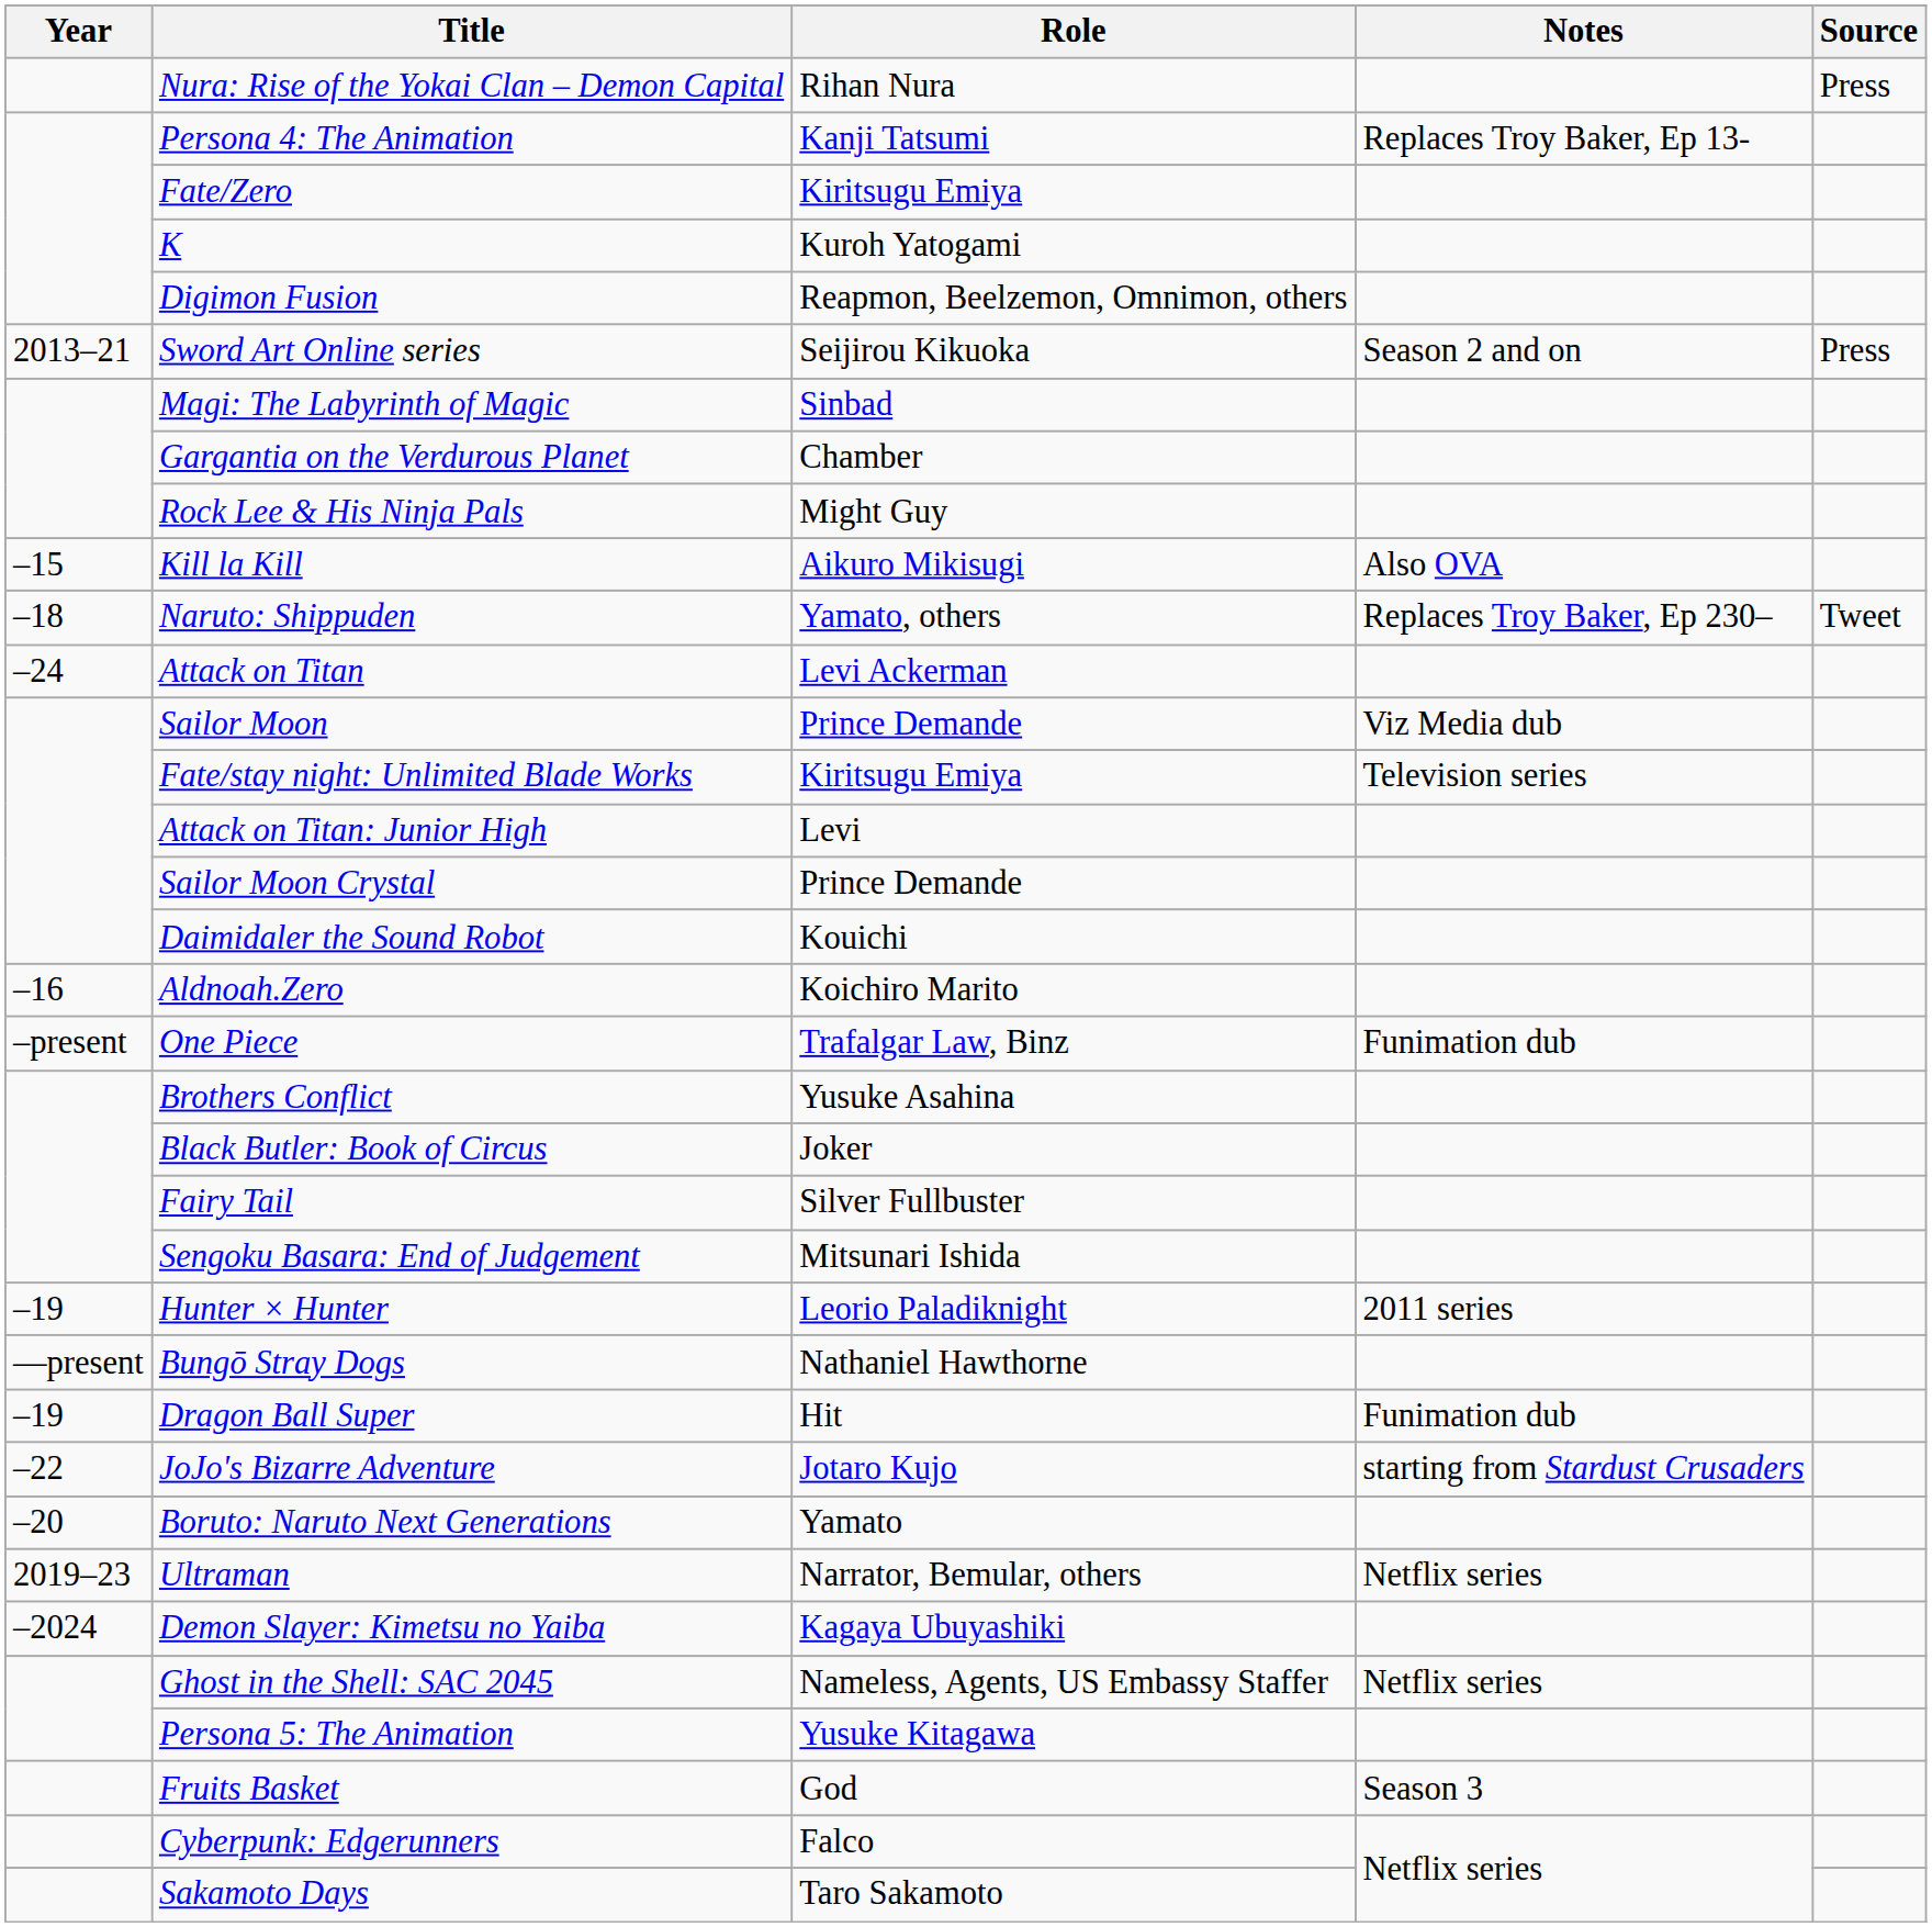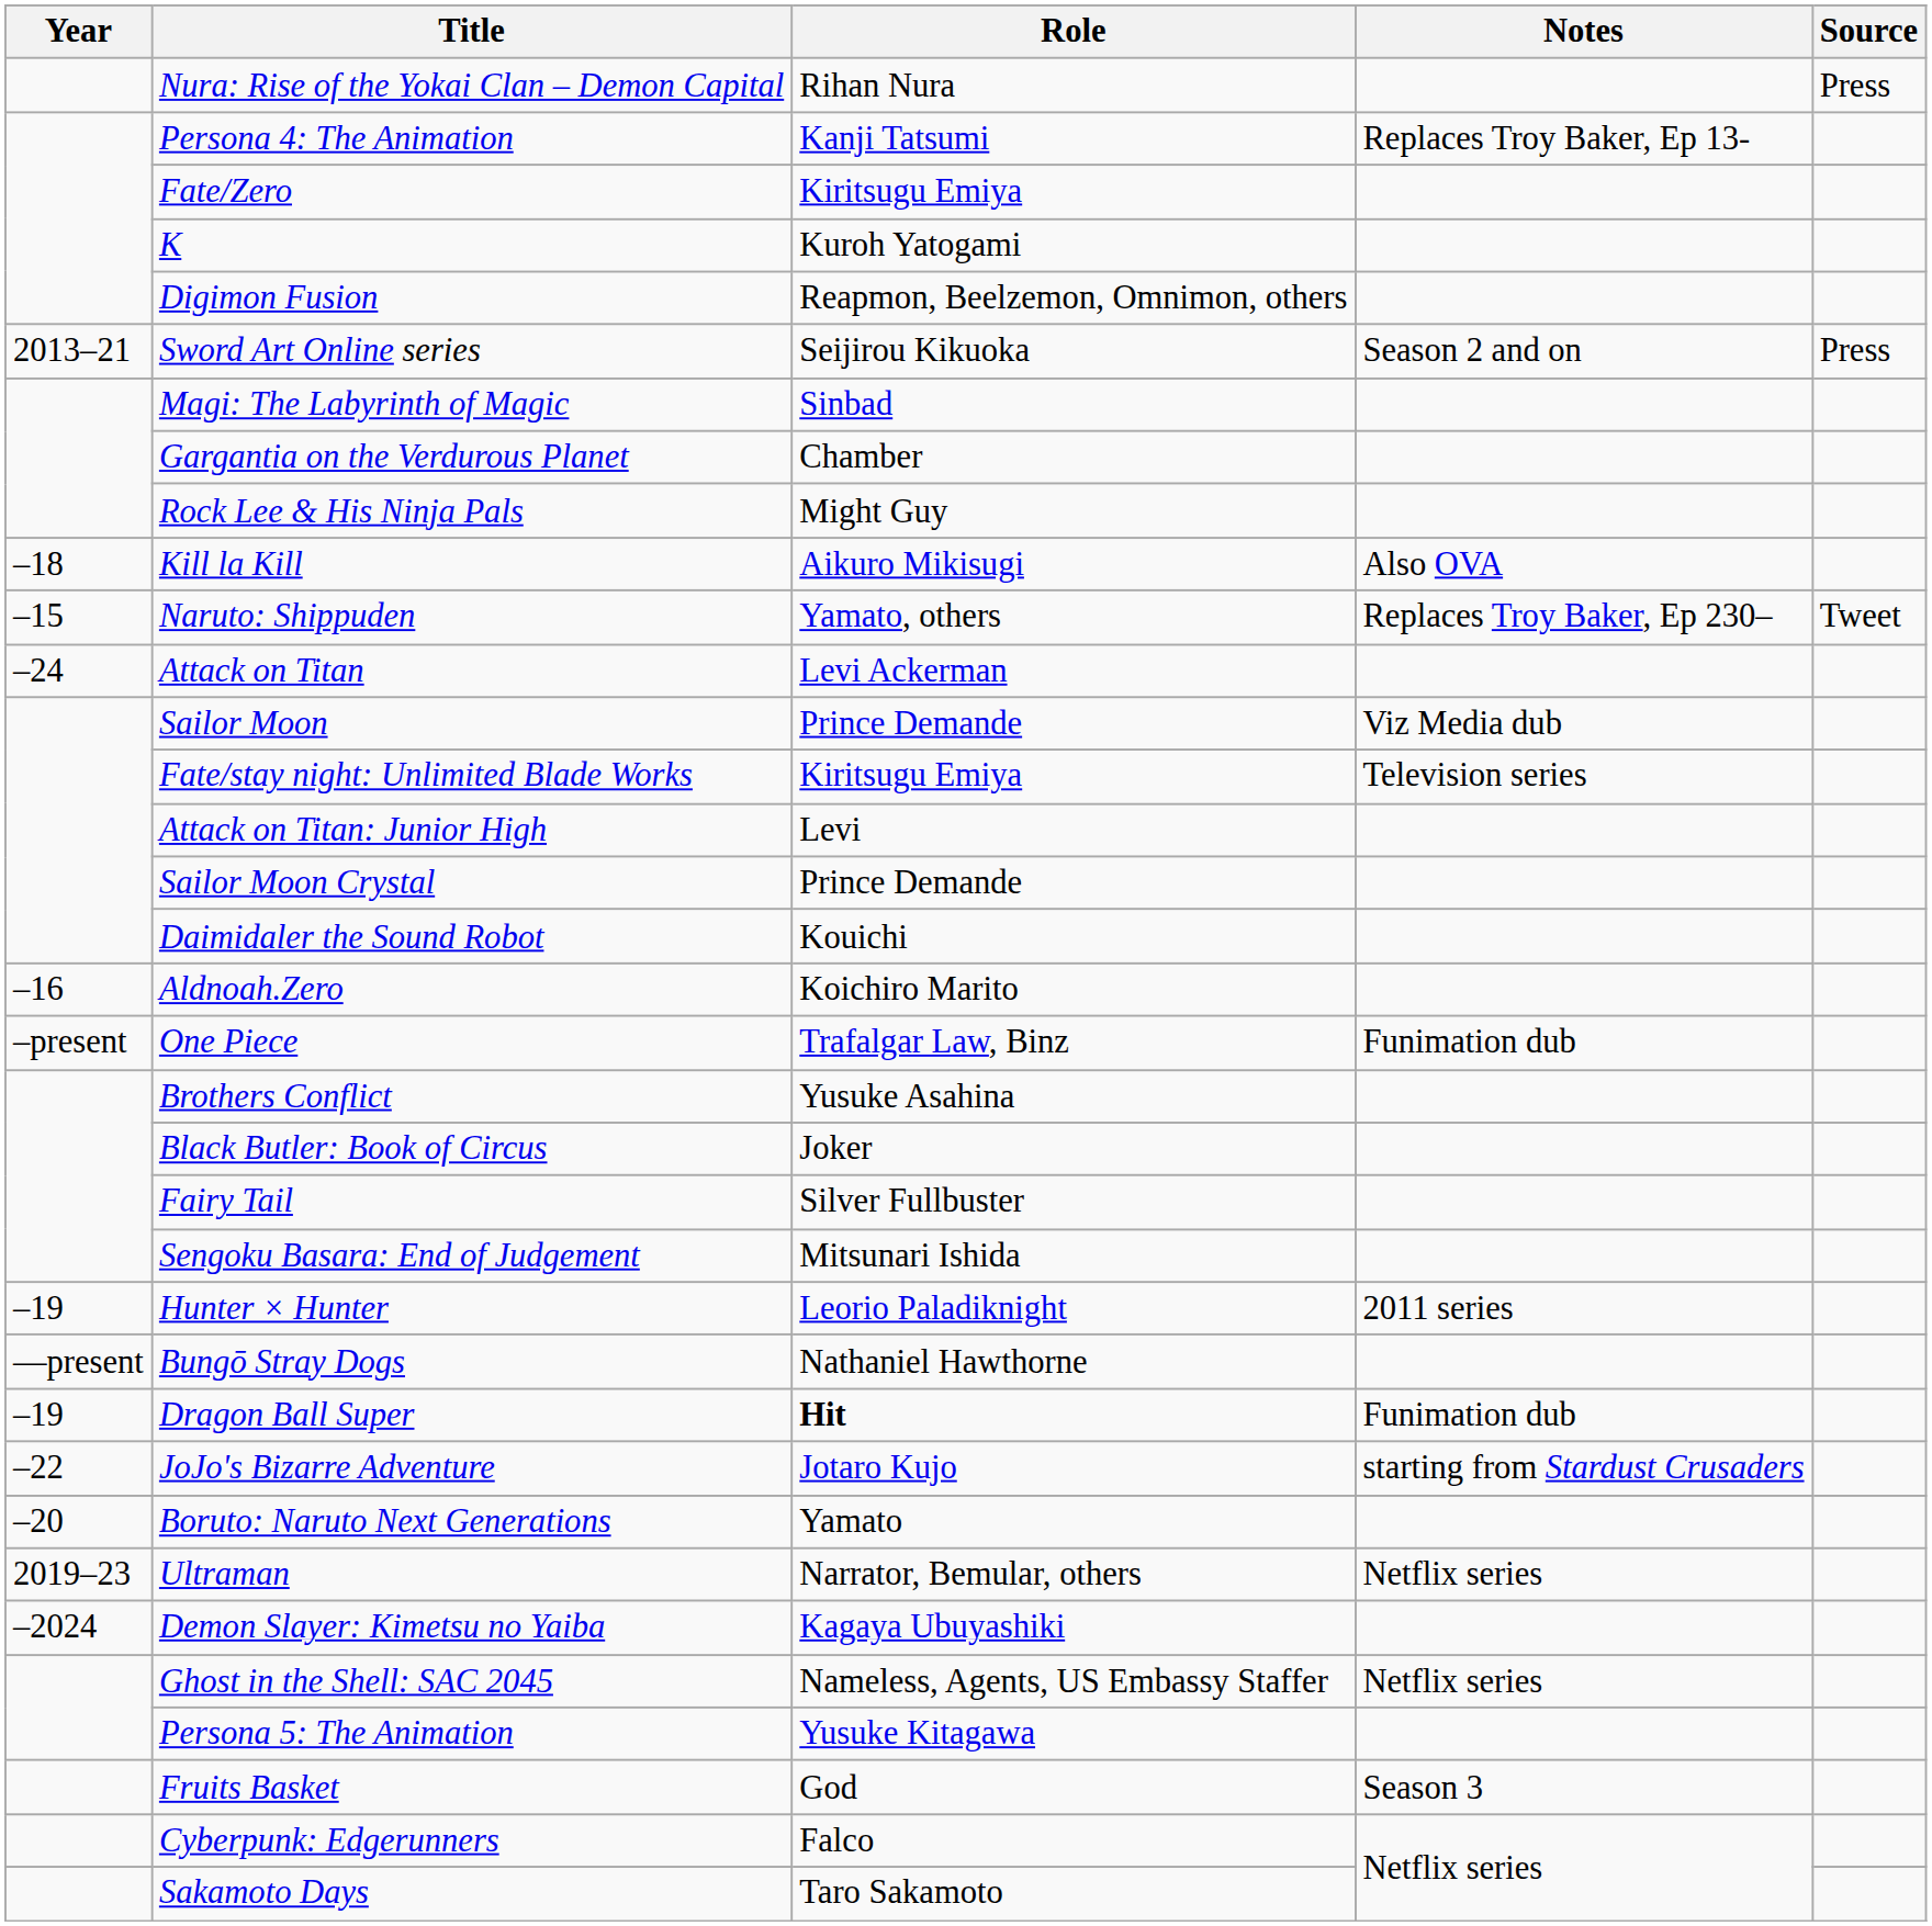 <table class="wikitable sortable plainrowheaders">
 <tr>
 <th>Year</th>
 <th>Title</th>
 <th>Role</th>
 <th class="unsortable">Notes</th>
 <th class="unsortable">Source</th>
 </tr>
 <tr>
 <td></td>
 <td><em><a href='#'>Nura: Rise of the Yokai Clan – Demon Capital</a></em></td>
 <td>Rihan Nura</td>
 <td></td>
 <td>Press</td>
 </tr>
 <tr>
 <td rowspan="4"></td>
 <td><em><a href='#'>Persona 4: The Animation</a></em></td>
 <td><a href='#'>Kanji Tatsumi</a></td>
 <td>Replaces Troy Baker, Ep 13-</td>
 <td></td>
 </tr>
 <tr>
 <td><em><a href='#'>Fate/Zero</a></em></td>
 <td><a href='#'>Kiritsugu Emiya</a></td>
 <td></td>
 <td></td>
 </tr>
 <tr>
 <td><em><a href='#'>K</a></em></td>
 <td>Kuroh Yatogami</td>
 <td></td>
 <td></td>
 </tr>
 <tr>
 <td><em><a href='#'>Digimon Fusion</a></em></td>
 <td>Reapmon, Beelzemon, Omnimon, others</td>
 <td></td>
 <td></td>
 </tr>
 <tr>
 <td>2013–21</td>
 <td><em><a href='#'>Sword Art Online</a> series</em></td>
 <td>Seijirou Kikuoka</td>
 <td>Season 2 and on</td>
 <td>Press</td>
 </tr>
 <tr>
 <td rowspan="3"></td>
 <td><em><a href='#'>Magi: The Labyrinth of Magic</a></em></td>
 <td><a href='#'>Sinbad</a></td>
 <td></td>
 <td></td>
 </tr>
 <tr>
 <td><em><a href='#'>Gargantia on the Verdurous Planet</a></em></td>
 <td>Chamber</td>
 <td></td>
 <td></td>
 </tr>
 <tr>
 <td><em><a href='#'>Rock Lee & His Ninja Pals</a></em></td>
 <td>Might Guy</td>
 <td></td>
 <td></td>
 </tr>
 <tr>
-<td>–15</td>
+<td>–18</td>
 <td><em><a href='#'>Kill la Kill</a></em></td>
 <td><a href='#'>Aikuro Mikisugi</a></td>
 <td>Also <a href='#'>OVA</a></td>
 <td></td>
 </tr>
 <tr>
-<td>–18</td>
+<td>–15</td>
 <td><em><a href='#'>Naruto: Shippuden</a></em></td>
 <td><a href='#'>Yamato</a>, others</td>
 <td>Replaces <a href='#'>Troy Baker</a>, Ep 230–</td>
 <td>Tweet</td>
 </tr>
 <tr>
 <td>–24</td>
 <td><em><a href='#'>Attack on Titan</a></em></td>
 <td><a href='#'>Levi Ackerman</a></td>
 <td></td>
 <td></td>
 </tr>
 <tr>
 <td rowspan="5"></td>
 <td><em><a href='#'>Sailor Moon</a></em></td>
 <td><a href='#'>Prince Demande</a></td>
 <td>Viz Media dub</td>
 <td></td>
 </tr>
 <tr>
 <td><em><a href='#'>Fate/stay night: Unlimited Blade Works</a></em></td>
 <td><a href='#'>Kiritsugu Emiya</a></td>
 <td>Television series</td>
 <td></td>
 </tr>
 <tr>
 <td><em><a href='#'>Attack on Titan: Junior High</a></em></td>
 <td>Levi</td>
 <td></td>
 <td></td>
 </tr>
 <tr>
 <td><em><a href='#'>Sailor Moon Crystal</a></em></td>
 <td>Prince Demande</td>
 <td></td>
 <td></td>
 </tr>
 <tr>
 <td><em><a href='#'>Daimidaler the Sound Robot</a></em></td>
 <td>Kouichi</td>
 <td></td>
 <td></td>
 </tr>
 <tr>
 <td>–16</td>
 <td><em><a href='#'>Aldnoah.Zero</a></em></td>
 <td>Koichiro Marito</td>
 <td></td>
 <td></td>
 </tr>
 <tr>
 <td>–present</td>
 <td><em><a href='#'>One Piece</a></em></td>
 <td><a href='#'>Trafalgar Law</a>, Binz</td>
 <td>Funimation dub</td>
 <td></td>
 </tr>
 <tr>
 <td rowspan="4"></td>
 <td><em><a href='#'>Brothers Conflict</a></em></td>
 <td>Yusuke Asahina</td>
 <td></td>
 <td></td>
 </tr>
 <tr>
 <td><em><a href='#'>Black Butler: Book of Circus</a></em></td>
 <td>Joker</td>
 <td></td>
 <td></td>
 </tr>
 <tr>
 <td><em><a href='#'>Fairy Tail</a></em></td>
 <td>Silver Fullbuster</td>
 <td></td>
 <td></td>
 </tr>
 <tr>
 <td><em><a href='#'>Sengoku Basara: End of Judgement</a></em></td>
 <td>Mitsunari Ishida</td>
 <td></td>
 <td></td>
 </tr>
 <tr>
 <td>–19</td>
 <td><em><a href='#'>Hunter × Hunter</a></em></td>
 <td><a href='#'>Leorio Paladiknight</a></td>
 <td>2011 series</td>
 <td></td>
 </tr>
 <tr>
 <td>—present</td>
 <td><em><a href='#'>Bungō Stray Dogs</a></em></td>
 <td>Nathaniel Hawthorne</td>
 <td></td>
 <td></td>
 </tr>
 <tr>
 <td>–19</td>
 <td><em><a href='#'>Dragon Ball Super</a></em></td>
-<td>Hit</td>
+<td><strong>Hit</strong></td>
 <td>Funimation dub</td>
 <td></td>
 </tr>
 <tr>
 <td>–22</td>
 <td><em><a href='#'>JoJo's Bizarre Adventure</a></em></td>
 <td><a href='#'>Jotaro Kujo</a></td>
 <td>starting from <em><a href='#'>Stardust Crusaders</a></em></td>
 <td></td>
 </tr>
 <tr>
 <td>–20</td>
 <td><em><a href='#'>Boruto: Naruto Next Generations</a></em></td>
 <td>Yamato</td>
 <td></td>
 <td></td>
 </tr>
 <tr>
 <td>2019–23</td>
 <td><em><a href='#'>Ultraman</a></em></td>
 <td>Narrator, Bemular, others</td>
 <td>Netflix series</td>
 <td></td>
 </tr>
 <tr>
 <td>–2024</td>
 <td><em><a href='#'>Demon Slayer: Kimetsu no Yaiba</a></em></td>
 <td><a href='#'>Kagaya Ubuyashiki</a></td>
 <td></td>
 <td></td>
 </tr>
 <tr>
 <td rowspan="2"></td>
 <td><em><a href='#'>Ghost in the Shell: SAC 2045</a></em></td>
 <td>Nameless, Agents, US Embassy Staffer</td>
 <td>Netflix series</td>
 <td></td>
 </tr>
 <tr>
 <td><em><a href='#'>Persona 5: The Animation</a></em></td>
 <td><a href='#'>Yusuke Kitagawa</a></td>
 <td></td>
 <td></td>
 </tr>
 <tr>
 <td></td>
 <td><em><a href='#'>Fruits Basket</a></em></td>
 <td>God</td>
 <td>Season 3</td>
 <td></td>
 </tr>
 <tr>
 <td></td>
 <td><em><a href='#'>Cyberpunk: Edgerunners</a></em></td>
 <td>Falco</td>
 <td rowspan="2">Netflix series</td>
 <td></td>
 </tr>
 <tr>
 <td></td>
 <td><em><a href='#'>Sakamoto Days</a></em></td>
 <td>Taro Sakamoto</td>
 <td></td>
 </tr>
 <tr>
 </tr>
 </table>
